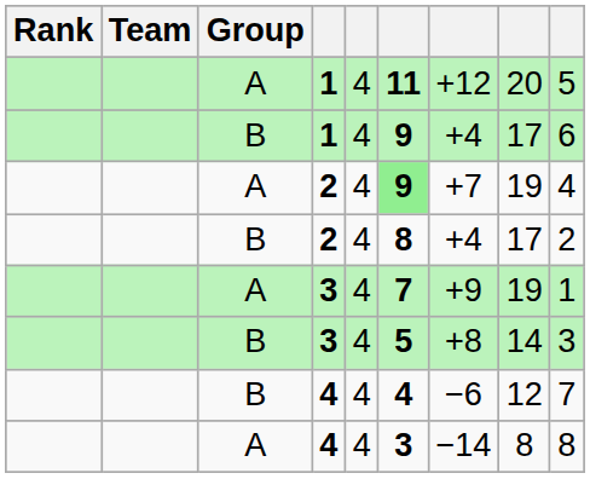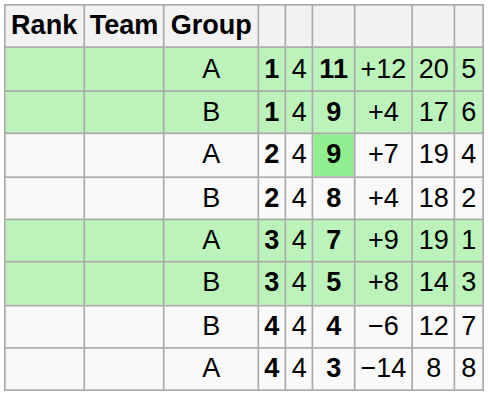 <table class="wikitable sortable" style="text-align:center;">
 <tr>
 <th>Rank</th>
 <th>Team</th>
 <th>Group</th>
 <th></th>
 <th></th>
 <th></th>
 <th></th>
 <th></th>
 <th></th>
 </tr>
 <tr style="background-color:#BBF3BB;">
 <td></td>
 <td align=left></td>
 <td>A</td>
 <td><strong>1</strong></td>
 <td>4</td>
 <td><strong>11</strong></td>
 <td>+12</td>
 <td>20</td>
 <td>5</td>
 </tr>
 <tr style="background-color:#BBF3BB;">
 <td></td>
 <td align=left></td>
 <td>B</td>
 <td><strong>1</strong></td>
 <td>4</td>
 <td><strong>9</strong></td>
 <td>+4</td>
 <td>17</td>
 <td>6</td>
 </tr>
 <tr>
 <td></td>
 <td align=left></td>
 <td>A</td>
 <td><strong>2</strong></td>
 <td>4</td>
 <td style="background: lightgreen;"><strong>9</strong></td>
 <td>+7</td>
 <td>19</td>
 <td>4</td>
 </tr>
 <tr>
 <td></td>
 <td align=left></td>
 <td>B</td>
 <td><strong>2</strong></td>
 <td>4</td>
 <td><strong>8</strong></td>
 <td>+4</td>
-<td>17</td>
+<td>18</td>
 <td>2</td>
 </tr>
 <tr style="background-color:#BBF3BB;">
 <td></td>
 <td align=left></td>
 <td>A</td>
 <td><strong>3</strong></td>
 <td>4</td>
 <td><strong>7</strong></td>
 <td>+9</td>
 <td>19</td>
 <td>1</td>
 </tr>
 <tr style="background-color:#BBF3BB;">
 <td></td>
 <td align=left></td>
 <td>B</td>
 <td><strong>3</strong></td>
 <td>4</td>
 <td><strong>5</strong></td>
 <td>+8</td>
 <td>14</td>
 <td>3</td>
 </tr>
 <tr>
 <td></td>
 <td align=left></td>
 <td>B</td>
 <td><strong>4</strong></td>
 <td>4</td>
 <td><strong>4</strong></td>
 <td>−6</td>
 <td>12</td>
 <td>7</td>
 </tr>
 <tr>
 <td></td>
 <td align=left></td>
 <td>A</td>
 <td><strong>4</strong></td>
 <td>4</td>
 <td><strong>3</strong></td>
 <td>−14</td>
 <td>8</td>
 <td>8</td>
 </tr>
 </table>
